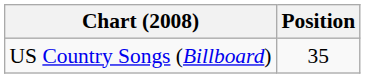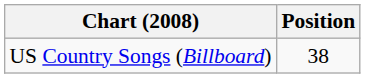 <table class="wikitable sortable">
 <tr>
 <th scope="col">Chart (2008)</th>
 <th scope="col">Position</th>
 </tr>
 <tr>
 <td>US <a href='#'>Country Songs</a> (<em><a href='#'>Billboard</a></em>)</td>
-<td align="center">35</td>
+<td align="center">38</td>
 </tr>
 </table>
